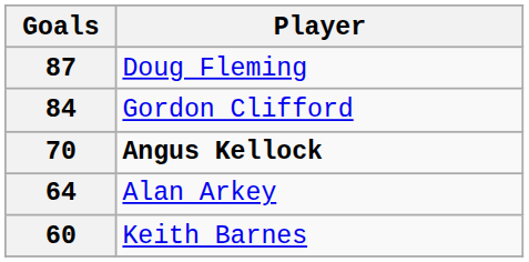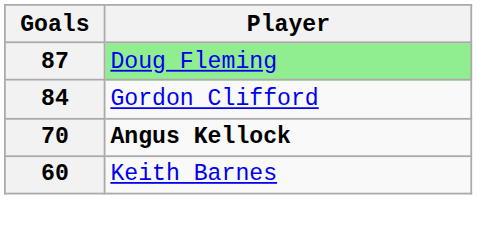 <table class="wikitable" style="text-align:left;">
 <tr>
 <th width=50>Goals</th>
 <th width=200>Player</th>
 </tr>
 <tr>
 <th>87</th>
-<td> <a href='#'>Doug Fleming</a></td>
+<td style="background: lightgreen;"> <a href='#'>Doug Fleming</a></td>
 </tr>
 <tr>
 <th>84</th>
 <td> <a href='#'>Gordon Clifford</a></td>
 </tr>
 <tr>
 <th>70</th>
 <td><strong> Angus Kellock</strong></td>
 </tr>
 <tr>
-<th>64</th>
-<td> <a href='#'>Alan Arkey</a></td>
-</tr>
-<tr>
 <th>60</th>
 <td> <a href='#'>Keith Barnes</a></td>
 </tr>
 </table>
